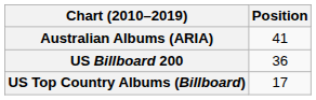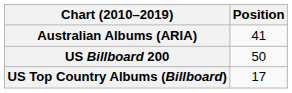 <table class="wikitable sortable plainrowheaders" style="text-align:center">
 <tr>
 <th scope="col">Chart (2010–2019)</th>
 <th scope="col">Position</th>
 </tr>
 <tr>
 <th scope="row">Australian Albums (ARIA)</th>
 <td>41</td>
 </tr>
 <tr>
 <th scope="row">US <em>Billboard</em> 200</th>
-<td>36</td>
+<td>50</td>
 </tr>
 <tr>
 <th scope="row">US Top Country Albums (<em>Billboard</em>)</th>
 <td>17</td>
 </tr>
 </table>
